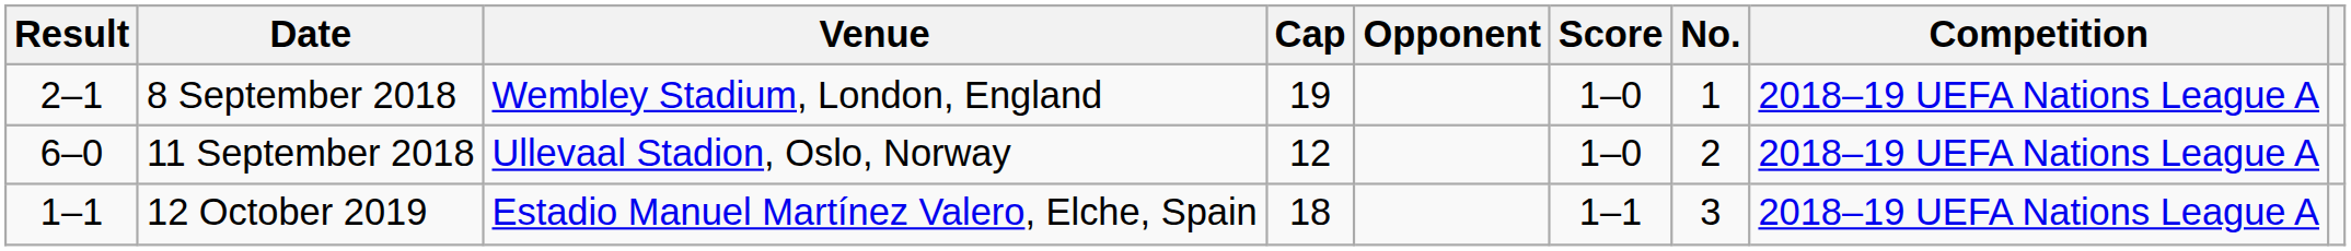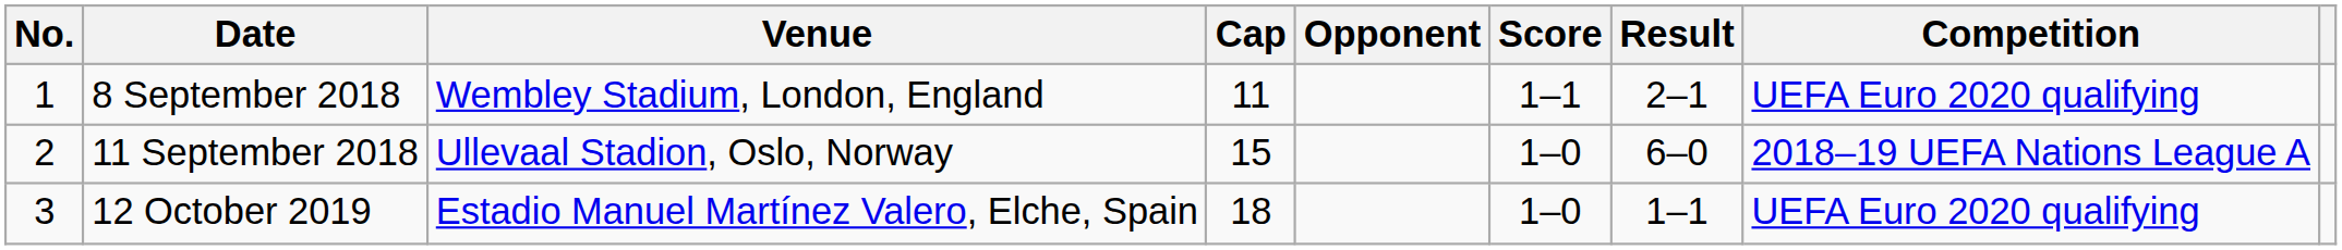 <table class="wikitable sortable">
 <tr>
-<th scope="col">Result</th>
+<th scope="col">No.</th>
 <th scope="col">Date</th>
 <th scope="col">Venue</th>
 <th scope="col">Cap</th>
 <th scope="col">Opponent</th>
 <th scope="col">Score</th>
-<th scope="col">No.</th>
+<th scope="col">Result</th>
 <th scope="col">Competition</th>
 <th scope="col" class="unsortable"></th>
 </tr>
 <tr>
-<td align="center">2–1</td>
+<td align="center">1</td>
 <td>8 September 2018</td>
 <td><a href='#'>Wembley Stadium</a>, London, England</td>
-<td align="center">19</td>
+<td align="center">11</td>
+<td></td>
+<td align="center">1–1</td>
+<td align="center">2–1</td>
+<td><a href='#'>UEFA Euro 2020 qualifying</a></td>
+<td align="center"></td>
+</tr>
+<tr>
+<td align="center">2</td>
+<td>11 September 2018</td>
+<td><a href='#'>Ullevaal Stadion</a>, Oslo, Norway</td>
+<td align="center">15</td>
 <td></td>
 <td align="center">1–0</td>
-<td align="center">1</td>
+<td align="center">6–0</td>
 <td><a href='#'>2018–19 UEFA Nations League A</a></td>
 <td align="center"></td>
 </tr>
 <tr>
-<td align="center">6–0</td>
-<td>11 September 2018</td>
-<td><a href='#'>Ullevaal Stadion</a>, Oslo, Norway</td>
-<td align="center">12</td>
-<td></td>
-<td align="center">1–0</td>
-<td align="center">2</td>
-<td><a href='#'>2018–19 UEFA Nations League A</a></td>
-<td align="center"></td>
-</tr>
-<tr>
-<td align="center">1–1</td>
+<td align="center">3</td>
 <td>12 October 2019</td>
 <td><a href='#'>Estadio Manuel Martínez Valero</a>, Elche, Spain</td>
 <td align="center">18</td>
 <td></td>
+<td align="center">1–0</td>
 <td align="center">1–1</td>
-<td align="center">3</td>
-<td><a href='#'>2018–19 UEFA Nations League A</a></td>
+<td><a href='#'>UEFA Euro 2020 qualifying</a></td>
 <td align="center"></td>
 </tr>
 </table>
